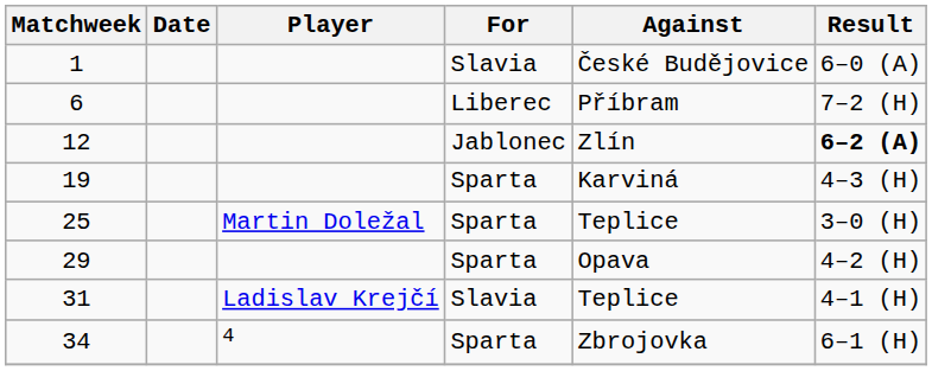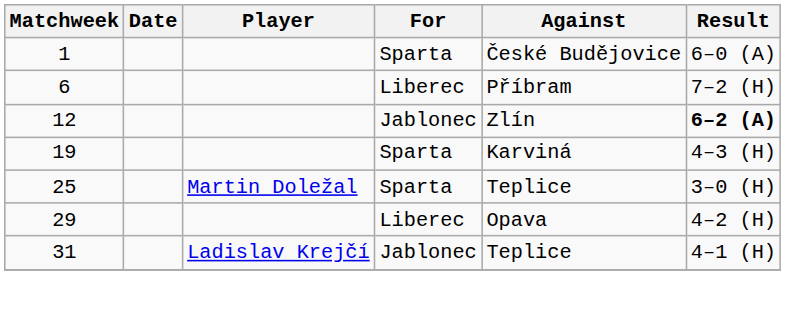 <table class="wikitable sortable">
 <tr>
 <th>Matchweek</th>
 <th>Date</th>
 <th>Player</th>
 <th>For</th>
 <th>Against</th>
 <th>Result</th>
 </tr>
 <tr>
 <td align="center">1</td>
 <td></td>
 <td> </td>
-<td>Slavia</td>
+<td>Sparta</td>
 <td>České Budějovice</td>
 <td>6–0 (A)</td>
 </tr>
 <tr>
 <td align="center">6</td>
 <td></td>
 <td> </td>
 <td>Liberec</td>
 <td>Příbram</td>
 <td>7–2 (H)</td>
 </tr>
 <tr>
 <td align="center">12</td>
 <td></td>
 <td> </td>
 <td>Jablonec</td>
 <td>Zlín</td>
 <td><strong>6–2 (A)</strong></td>
 </tr>
 <tr>
 <td align="center">19</td>
 <td></td>
 <td> </td>
 <td>Sparta</td>
 <td>Karviná</td>
 <td>4–3 (H)</td>
 </tr>
 <tr>
 <td align="center">25</td>
 <td></td>
 <td> <a href='#'>Martin Doležal</a></td>
 <td>Sparta</td>
 <td>Teplice</td>
 <td>3–0 (H)</td>
 </tr>
 <tr>
 <td align="center">29</td>
 <td></td>
 <td> </td>
-<td>Sparta</td>
+<td>Liberec</td>
 <td>Opava</td>
 <td>4–2 (H)</td>
 </tr>
 <tr>
 <td align="center">31</td>
 <td></td>
 <td> <a href='#'>Ladislav Krejčí</a></td>
-<td>Slavia</td>
+<td>Jablonec</td>
 <td>Teplice</td>
 <td>4–1 (H)</td>
 </tr>
 <tr>
-<td align="center">34</td>
-<td></td>
-<td> <sup>4</sup></td>
-<td>Sparta</td>
-<td>Zbrojovka</td>
-<td>6–1 (H)</td>
-</tr>
-<tr>
 </tr>
 </table>
